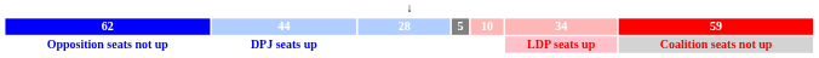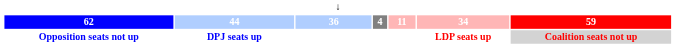 <table style="width:67em; font-size:88%; text-align:center;">
 <tr>
 <td colspan="7" style="text-align:center;">↓</td>
 </tr>
 <tr style="font-weight:bold">
 <td style="background:blue; width:25.62%; color:white;">62</td>
 <td style="background:#B0CEFF; width:18.18%; color:white;">44</td>
-<td style="background:#B0CEFF; width:11.57%; color:white;">28</td>
-<td style="background:grey; width:2.07%; color:white;">5</td>
-<td style="background:#FFB6B6; width:4.13%; color:white;">10</td>
+<td style="background:#B0CEFF; width:11.57%; color:white;">36</td>
+<td style="background:grey; width:2.07%; color:white;">4</td>
+<td style="background:#FFB6B6; width:4.13%; color:white;">11</td>
 <td style="background:#FFB6B6; width:14.05%; color:white;">34</td>
 <td style="background:red; width:24.38%; color:white;">59</td>
 </tr>
 <tr style="font-weight:bold">
 <td style="color:blue;">Opposition seats not up</td>
 <td style="color:blue;">DPJ seats up</td>
 <td style="color:blue;"></td>
 <td style="color:black;"></td>
 <td style="color:red;"></td>
-<td style="background: pink; color:red;">LDP seats up</td>
+<td style="color:red;">LDP seats up</td>
 <td style="background: lightgrey; color:red;">Coalition seats not up</td>
 </tr>
 </table>
